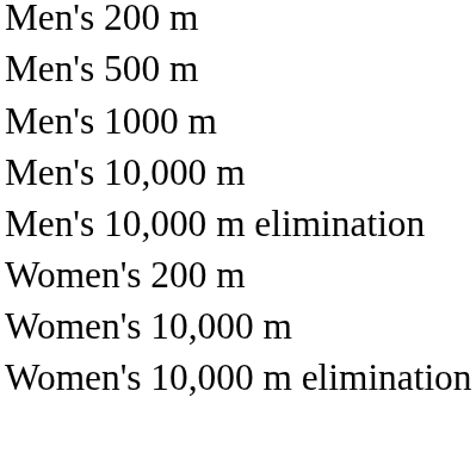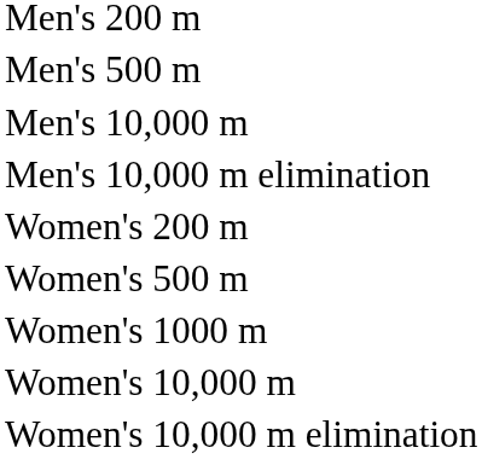 <table>
 <tr>
 <td>Men's 200 m </td>
 <td></td>
 <td></td>
 <td></td>
 </tr>
 <tr>
 <td>Men's 500 m</td>
-<td></td>
-<td></td>
-<td></td>
-</tr>
-<tr>
-<td>Men's 1000 m</td>
 <td></td>
 <td></td>
 <td></td>
 </tr>
 <tr>
 <td>Men's 10,000 m</td>
 <td></td>
 <td></td>
 <td></td>
 </tr>
 <tr>
 <td>Men's 10,000 m elimination</td>
 <td></td>
 <td></td>
 <td></td>
 </tr>
 <tr>
 <td>Women's 200 m</td>
 <td></td>
 <td></td>
 <td></td>
 </tr>
 <tr>
+<td>Women's 500 m</td>
+<td></td>
+<td></td>
+<td></td>
+</tr>
+<tr>
+<td>Women's 1000 m</td>
+<td></td>
+<td></td>
+<td></td>
+</tr>
+<tr>
 <td>Women's 10,000 m</td>
 <td></td>
 <td></td>
 <td></td>
 </tr>
 <tr>
 <td>Women's 10,000 m elimination</td>
 <td></td>
 <td></td>
 <td></td>
 </tr>
 </table>
